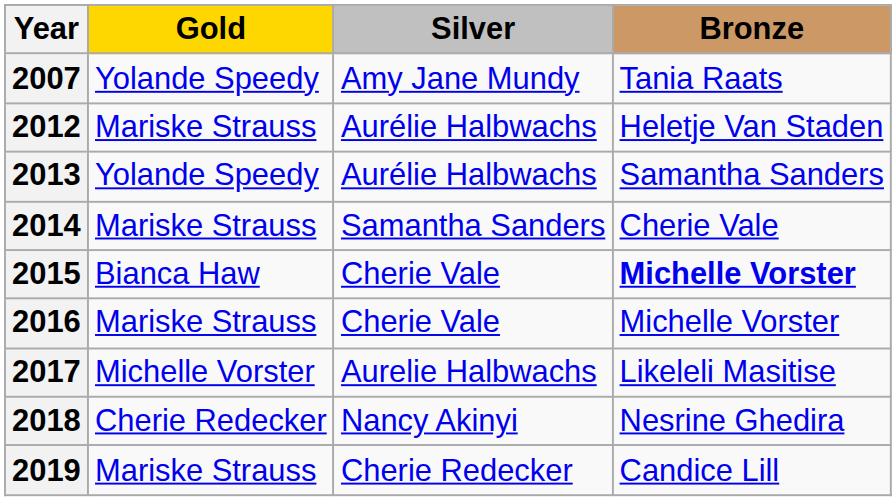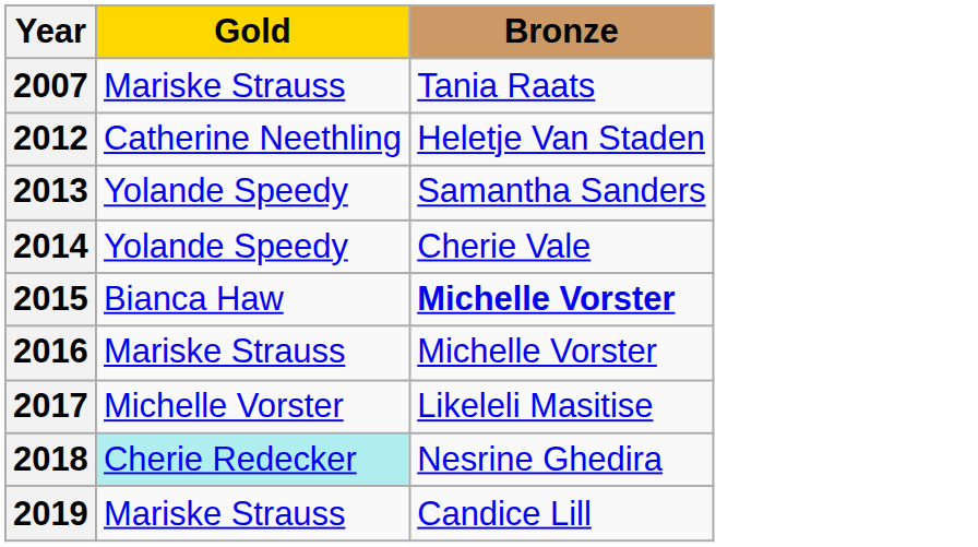 <table class="wikitable">
 <tr>
 <th align="center">Year</th>
 <td align="center"  bgcolor="gold"><strong>Gold</strong></td>
-<td align="center"  bgcolor="silver"><strong>Silver</strong></td>
 <td align="center"  bgcolor="#CC9966"><strong>Bronze</strong></td>
 </tr>
 <tr>
 <th>2007</th>
-<td> <a href='#'>Yolande Speedy</a></td>
-<td> <a href='#'>Amy Jane Mundy</a></td>
+<td> <a href='#'>Mariske Strauss</a></td>
 <td> <a href='#'>Tania Raats</a></td>
 </tr>
 <tr>
 <th>2012</th>
-<td> <a href='#'>Mariske Strauss</a></td>
-<td> <a href='#'>Aurélie Halbwachs</a></td>
+<td> <a href='#'>Catherine Neethling</a></td>
 <td> <a href='#'>Heletje Van Staden</a></td>
 </tr>
 <tr>
 <th>2013</th>
 <td> <a href='#'>Yolande Speedy</a></td>
-<td> <a href='#'>Aurélie Halbwachs</a></td>
 <td> <a href='#'>Samantha Sanders</a></td>
 </tr>
 <tr>
 <th>2014</th>
-<td> <a href='#'>Mariske Strauss</a></td>
-<td> <a href='#'>Samantha Sanders</a></td>
+<td> <a href='#'>Yolande Speedy</a></td>
 <td> <a href='#'>Cherie Vale</a></td>
 </tr>
 <tr>
 <th>2015</th>
 <td> <a href='#'>Bianca Haw</a></td>
-<td> <a href='#'>Cherie Vale</a></td>
 <td><strong> <a href='#'>Michelle Vorster</a></strong></td>
 </tr>
 <tr>
 <th>2016</th>
 <td> <a href='#'>Mariske Strauss</a></td>
-<td> <a href='#'>Cherie Vale</a></td>
 <td> <a href='#'>Michelle Vorster</a></td>
 </tr>
 <tr>
 <th>2017</th>
 <td> <a href='#'>Michelle Vorster</a></td>
-<td> <a href='#'>Aurelie Halbwachs</a></td>
 <td> <a href='#'>Likeleli Masitise</a></td>
 </tr>
 <tr>
 <th>2018</th>
-<td> <a href='#'>Cherie Redecker</a></td>
-<td> <a href='#'>Nancy Akinyi</a></td>
+<td style="background: paleturquoise;"> <a href='#'>Cherie Redecker</a></td>
 <td> <a href='#'>Nesrine Ghedira</a></td>
 </tr>
 <tr>
 <th>2019</th>
 <td> <a href='#'>Mariske Strauss</a></td>
-<td> <a href='#'>Cherie Redecker</a></td>
 <td> <a href='#'>Candice Lill</a></td>
 </tr>
 </table>
